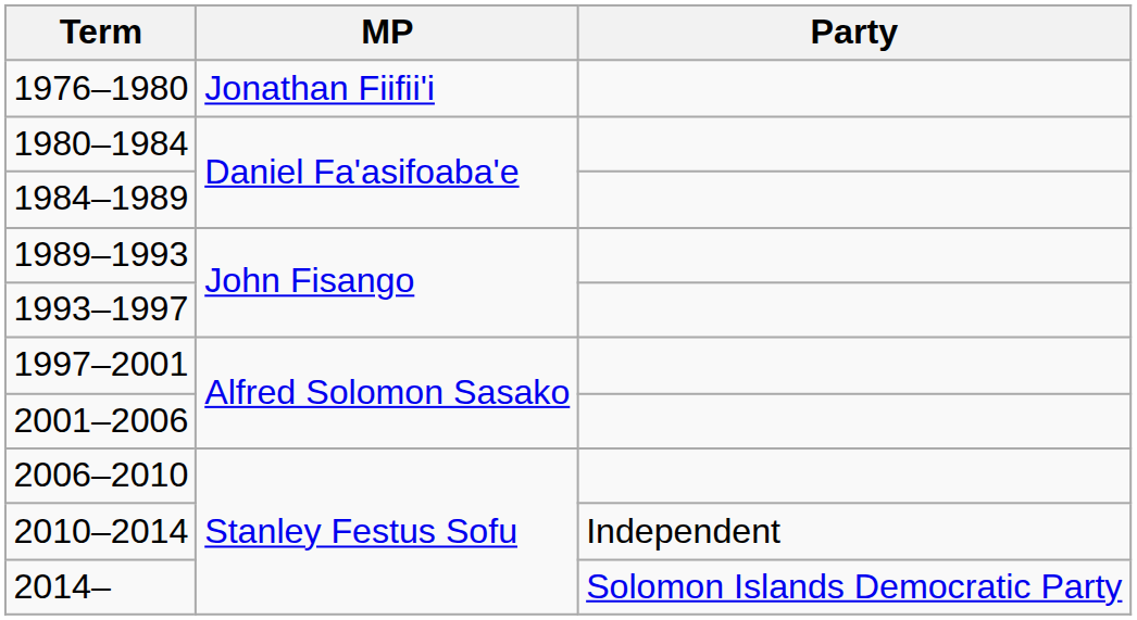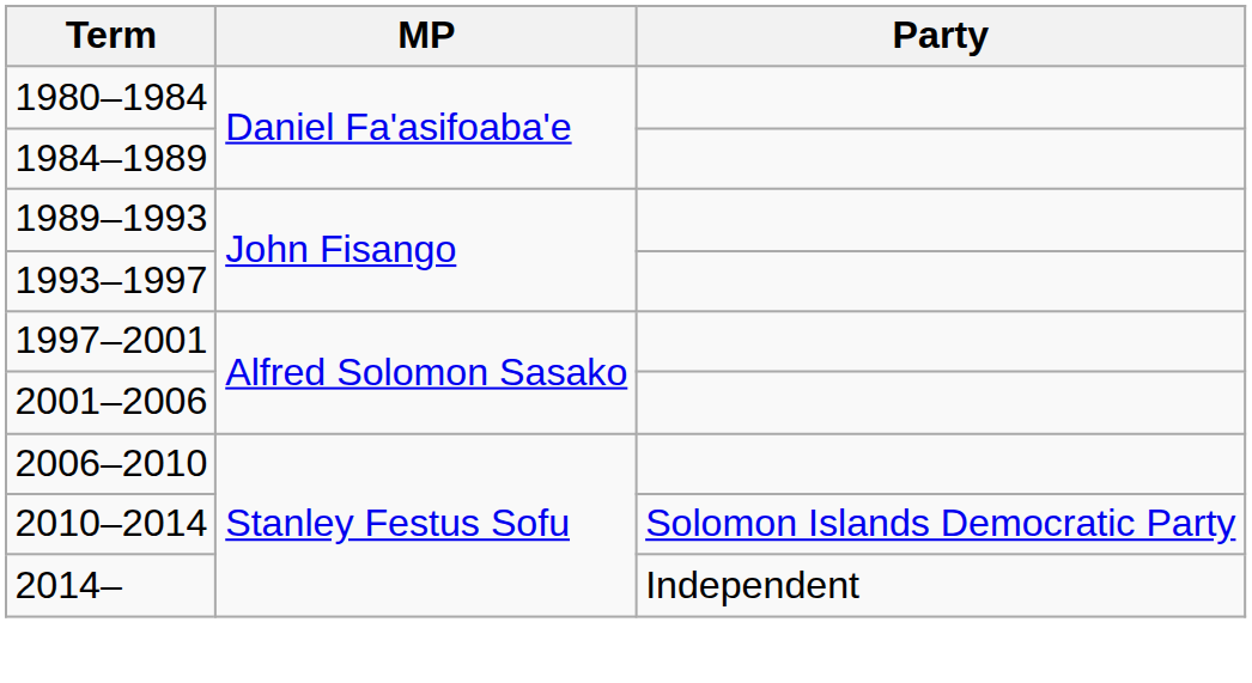 <table class=wikitable>
 <tr>
 <th>Term</th>
 <th>MP</th>
 <th>Party</th>
-</tr>
-<tr>
-<td>1976–1980</td>
-<td><a href='#'>Jonathan Fiifii'i</a></td>
-<td> </td>
 </tr>
 <tr>
 <td>1980–1984</td>
 <td rowspan=2><a href='#'>Daniel Fa'asifoaba'e</a></td>
 <td> </td>
 </tr>
 <tr>
 <td>1984–1989</td>
 <td> </td>
 </tr>
 <tr>
 <td>1989–1993</td>
 <td rowspan=2><a href='#'>John Fisango</a></td>
 <td> </td>
 </tr>
 <tr>
 <td>1993–1997</td>
 <td> </td>
 </tr>
 <tr>
 <td>1997–2001</td>
 <td rowspan=2><a href='#'>Alfred Solomon Sasako</a></td>
 <td> </td>
 </tr>
 <tr>
 <td>2001–2006</td>
 <td> </td>
 </tr>
 <tr>
 <td>2006–2010</td>
 <td rowspan=3><a href='#'>Stanley Festus Sofu</a></td>
 <td> </td>
 </tr>
 <tr>
 <td>2010–2014</td>
-<td>Independent</td>
+<td><a href='#'>Solomon Islands Democratic Party</a></td>
 </tr>
 <tr>
 <td>2014–</td>
-<td><a href='#'>Solomon Islands Democratic Party</a></td>
+<td>Independent</td>
 </tr>
 </table>
